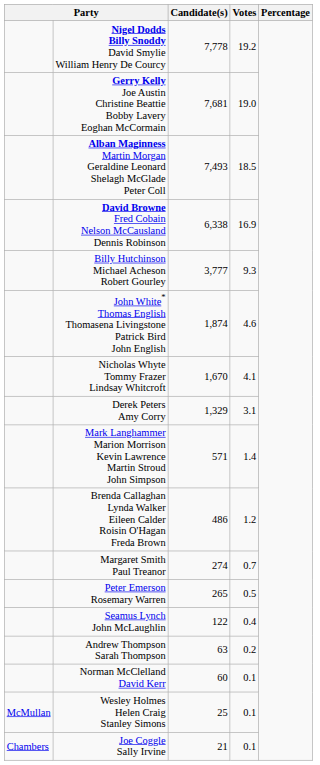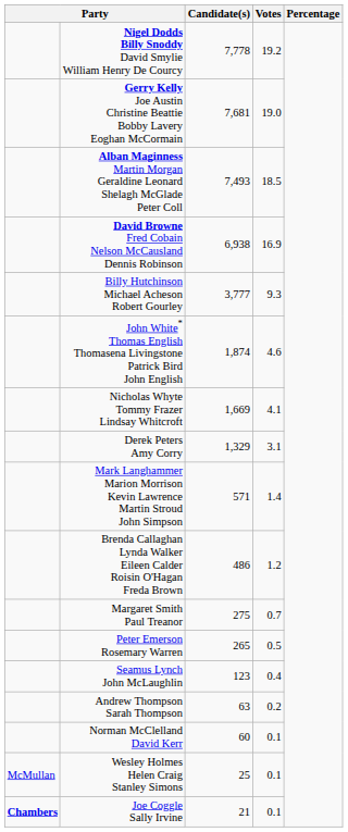 <table class="wikitable">
 <tr style="background:#CCCCCC;">
 <th colspan="2" rowspan="1" align="center" valign="top">Party</th>
 <th valign="top">Candidate(s)</th>
 <th valign="top">Votes</th>
 <th valign="top">Percentage</th>
 </tr>
 <tr>
 <td></td>
 <td align="right"><strong><a href='#'>Nigel Dodds</a></strong><br><strong><a href='#'>Billy Snoddy</a></strong><br>David Smylie<br>William Henry De Courcy</td>
 <td align="right">7,778</td>
 <td align="right">19.2</td>
 </tr>
 <tr>
 <td></td>
 <td align="right"><strong><a href='#'>Gerry Kelly</a></strong><br>Joe Austin<br>Christine Beattie<br>Bobby Lavery<br>Eoghan McCormain</td>
 <td align="right">7,681</td>
 <td align="right">19.0</td>
 </tr>
 <tr>
 <td></td>
 <td align="right"><strong><a href='#'>Alban Maginness</a></strong><br><a href='#'>Martin Morgan</a><br>Geraldine Leonard<br>Shelagh McGlade<br>Peter Coll</td>
 <td align="right">7,493</td>
 <td align="right">18.5</td>
 </tr>
 <tr>
 <td></td>
 <td align="right"><strong><a href='#'>David Browne</a></strong><br><a href='#'>Fred Cobain</a><br><a href='#'>Nelson McCausland</a><br>Dennis Robinson</td>
-<td align="right">6,338</td>
+<td align="right">6,938</td>
 <td align="right">16.9</td>
 </tr>
 <tr>
 <td></td>
 <td align="right"><a href='#'>Billy Hutchinson</a><br>Michael Acheson<br>Robert Gourley</td>
 <td align="right">3,777</td>
 <td align="right">9.3</td>
 </tr>
 <tr>
 <td></td>
 <td align="right"><a href='#'>John White</a><sup>*</sup><br><a href='#'>Thomas English</a><br>Thomasena Livingstone<br>Patrick Bird<br>John English</td>
 <td align="right">1,874</td>
 <td align="right">4.6</td>
 </tr>
 <tr>
 <td></td>
 <td align="right">Nicholas Whyte<br>Tommy Frazer<br>Lindsay Whitcroft</td>
-<td align="right">1,670</td>
+<td align="right">1,669</td>
 <td align="right">4.1</td>
 </tr>
 <tr>
 <td></td>
 <td align="right">Derek Peters<br>Amy Corry</td>
 <td align="right">1,329</td>
 <td align="right">3.1</td>
 </tr>
 <tr>
 <td></td>
 <td align="right"><a href='#'>Mark Langhammer</a><br>Marion Morrison<br>Kevin Lawrence<br>Martin Stroud<br>John Simpson</td>
 <td align="right">571</td>
 <td align="right">1.4</td>
 </tr>
 <tr>
 <td></td>
 <td align="right">Brenda Callaghan<br>Lynda Walker<br>Eileen Calder<br>Roisin O'Hagan<br>Freda Brown</td>
 <td align="right">486</td>
 <td align="right">1.2</td>
 </tr>
 <tr>
 <td></td>
 <td align="right">Margaret Smith<br>Paul Treanor</td>
-<td align="right">274</td>
+<td align="right">275</td>
 <td align="right">0.7</td>
 </tr>
 <tr>
 <td></td>
 <td align="right"><a href='#'>Peter Emerson</a><br>Rosemary Warren</td>
 <td align="right">265</td>
 <td align="right">0.5</td>
 </tr>
 <tr>
 <td></td>
 <td align="right"><a href='#'>Seamus Lynch</a><br>John McLaughlin</td>
-<td align="right">122</td>
+<td align="right">123</td>
 <td align="right">0.4</td>
 </tr>
 <tr>
 <td></td>
 <td align="right">Andrew Thompson<br>Sarah Thompson</td>
 <td align="right">63</td>
 <td align="right">0.2</td>
 </tr>
 <tr>
 <td></td>
 <td align="right">Norman McClelland<br><a href='#'>David Kerr</a></td>
 <td align="right">60</td>
 <td align="right">0.1</td>
 </tr>
 <tr>
 <td> <a href='#'>McMullan</a></td>
 <td align="right">Wesley Holmes<br>Helen Craig<br>Stanley Simons</td>
 <td align="right">25</td>
 <td align="right">0.1</td>
 </tr>
 <tr>
-<td> <a href='#'>Chambers</a></td>
+<td><strong> <a href='#'>Chambers</a></strong></td>
 <td align="right"><a href='#'>Joe Coggle</a><br>Sally Irvine</td>
 <td align="right">21</td>
 <td align="right">0.1</td>
 </tr>
 </table>
